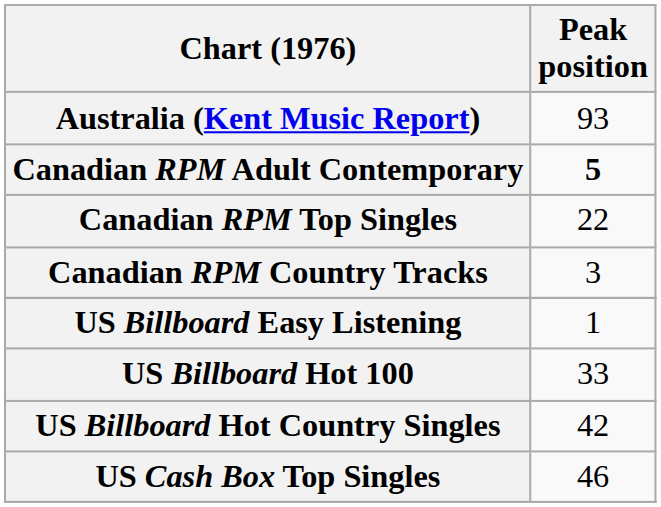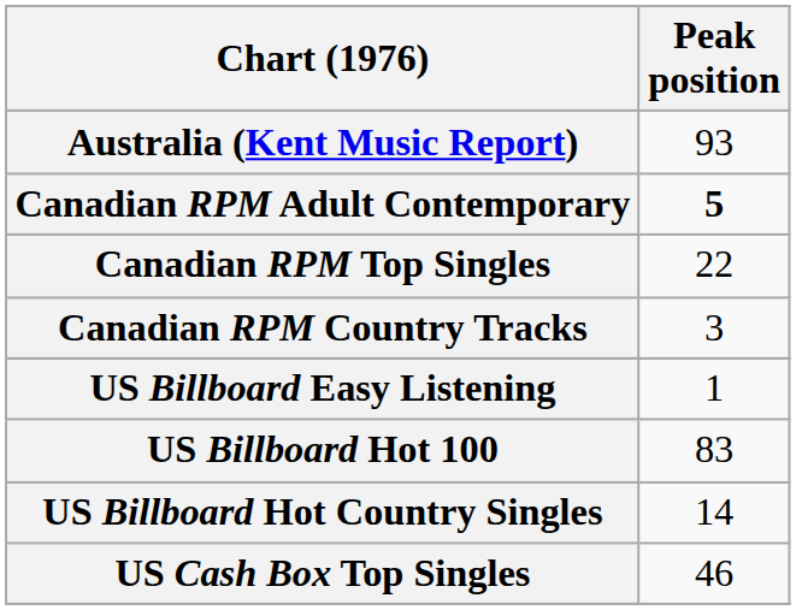 <table class="wikitable sortable plainrowheaders">
 <tr>
 <th>Chart (1976)</th>
 <th>Peak<br>position</th>
 </tr>
 <tr>
 <th scope="row">Australia (<a href='#'>Kent Music Report</a>)</th>
 <td align="center">93</td>
 </tr>
 <tr>
 <th scope="row">Canadian <em>RPM</em> Adult Contemporary</th>
 <td align="center"><strong>5</strong></td>
 </tr>
 <tr>
 <th scope="row">Canadian <em>RPM</em> Top Singles</th>
 <td align="center">22</td>
 </tr>
 <tr>
 <th scope="row">Canadian <em>RPM</em> Country Tracks</th>
 <td align="center">3</td>
 </tr>
 <tr>
 </tr>
 <tr>
 <th scope="row">US <em>Billboard</em> Easy Listening</th>
 <td align="center">1</td>
 </tr>
 <tr>
 <th scope="row">US <em>Billboard</em> Hot 100</th>
-<td align="center">33</td>
+<td align="center">83</td>
 </tr>
 <tr>
 <th scope="row">US <em>Billboard</em> Hot Country Singles</th>
-<td align="center">42</td>
+<td align="center">14</td>
 </tr>
 <tr>
 <th scope="row">US <em>Cash Box</em> Top Singles</th>
 <td align="center">46</td>
 </tr>
 <tr>
 </tr>
 </table>
